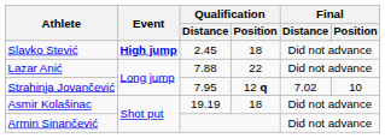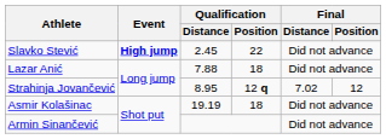 <table class=wikitable style=font-size:90%>
 <tr>
 <th rowspan=2>Athlete</th>
 <th rowspan=2>Event</th>
 <th colspan=2>Qualification</th>
 <th colspan=2>Final</th>
 </tr>
 <tr style=font-size:95%>
 <th>Distance</th>
 <th>Position</th>
 <th>Distance</th>
 <th>Position</th>
 </tr>
 <tr align=center>
 <td align=left><a href='#'>Slavko Stević</a></td>
 <td align=left><strong><a href='#'>High jump</a></strong></td>
 <td>2.45</td>
-<td>18</td>
+<td>22</td>
 <td colspan=2>Did not advance</td>
 </tr>
 <tr align=center>
 <td align=left><a href='#'>Lazar Anić</a></td>
 <td align=left rowspan=2><a href='#'>Long jump</a></td>
 <td>7.88 </td>
-<td>22</td>
+<td>18</td>
 <td colspan=2>Did not advance</td>
 </tr>
 <tr align=center>
 <td align=left><a href='#'>Strahinja Jovančević</a></td>
-<td>7.95</td>
+<td>8.95</td>
 <td>12 <strong>q</strong></td>
 <td>7.02</td>
-<td>10</td>
+<td>12</td>
 </tr>
 <tr align=center>
 <td align=left><a href='#'>Asmir Kolašinac</a></td>
 <td align=left rowspan=2><a href='#'>Shot put</a></td>
 <td>19.19</td>
 <td>18</td>
 <td colspan=2>Did not advance</td>
 </tr>
 <tr align=center>
 <td align=left><a href='#'>Armin Sinančević</a></td>
 <td colspan=2></td>
 <td colspan=2>Did not advance</td>
 </tr>
 </table>
